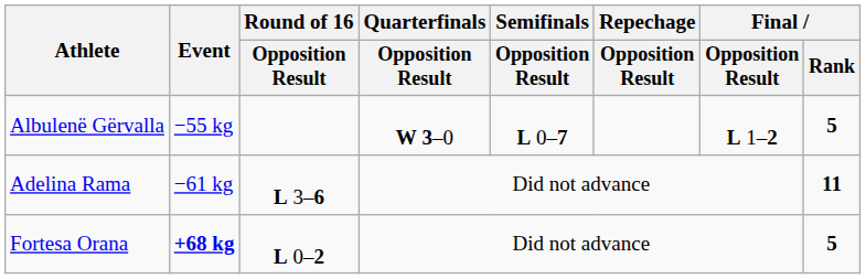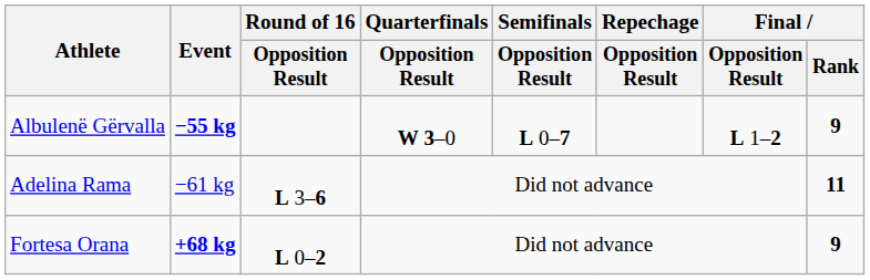 <table class="wikitable" style="font-size:90%">
 <tr>
 <th rowspan="2">Athlete</th>
 <th rowspan="2">Event</th>
 <th>Round of 16</th>
 <th>Quarterfinals</th>
 <th>Semifinals</th>
 <th>Repechage</th>
 <th colspan=2>Final / </th>
 </tr>
 <tr style="font-size:95%">
 <th>Opposition<br>Result</th>
 <th>Opposition<br>Result</th>
 <th>Opposition<br>Result</th>
 <th>Opposition<br>Result</th>
 <th>Opposition<br>Result</th>
 <th>Rank</th>
 </tr>
 <tr align=center>
 <td align=left><a href='#'>Albulenë Gërvalla</a></td>
-<td align=left><a href='#'>−55 kg</a></td>
+<td align=left><strong><a href='#'>−55 kg</a></strong></td>
 <td></td>
 <td><br><strong>W</strong> <strong>3</strong>–0</td>
 <td><br><strong>L</strong> 0–<strong>7</strong></td>
 <td></td>
 <td><br><strong>L</strong> 1–<strong>2</strong></td>
-<td><strong>5</strong></td>
+<td><strong>9</strong></td>
 </tr>
 <tr align=center>
 <td align=left><a href='#'>Adelina Rama</a></td>
 <td align=left><a href='#'>−61 kg</a></td>
 <td><br><strong>L</strong> 3–<strong>6</strong></td>
 <td colspan=4 align=center>Did not advance</td>
 <td><strong>11</strong></td>
 </tr>
 <tr align=center>
 <td align=left><a href='#'>Fortesa Orana</a></td>
 <td align=left><strong><a href='#'>+68 kg</a></strong></td>
 <td><br><strong>L</strong> 0–<strong>2</strong></td>
 <td colspan=4 align=center>Did not advance</td>
-<td><strong>5</strong></td>
+<td><strong>9</strong></td>
 </tr>
 </table>
